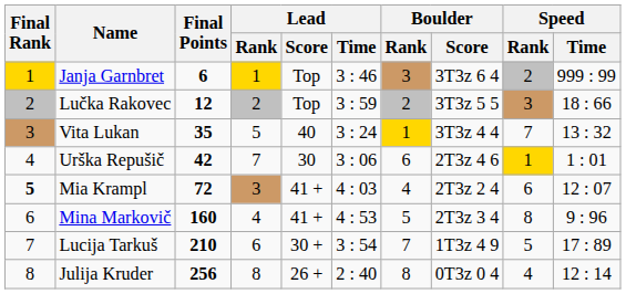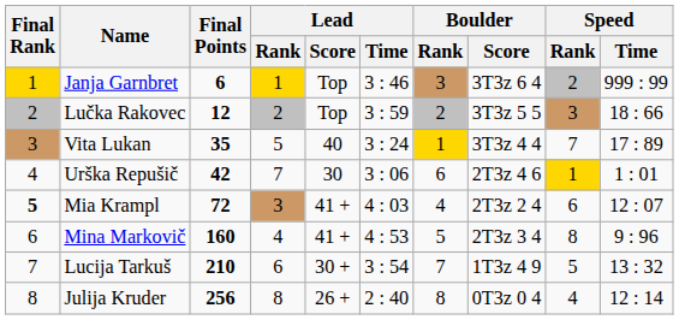 <table class="wikitable sortable" style="text-align:center">
 <tr>
 <th rowspan="2">Final<br> Rank</th>
 <th rowspan="2">Name</th>
 <th rowspan="2">Final<br> Points</th>
 <th colspan="3">Lead</th>
 <th colspan="2">Boulder</th>
 <th colspan="2">Speed</th>
 </tr>
 <tr>
 <th>Rank</th>
 <th>Score</th>
 <th>Time</th>
 <th>Rank</th>
 <th>Score</th>
 <th>Rank</th>
 <th>Time</th>
 </tr>
 <tr>
 <td style="background: gold;">1</td>
 <td align="left"><a href='#'>Janja Garnbret</a></td>
 <td><strong>6</strong></td>
 <td style="background: gold;">1</td>
 <td>Top</td>
 <td>3 : 46</td>
 <td style="background: #cc9966;">3</td>
 <td>3T3z 6 4</td>
 <td style="background: silver;">2</td>
 <td>999 : 99</td>
 </tr>
 <tr>
 <td style="background: silver;">2</td>
 <td align="left">Lučka Rakovec</td>
 <td><strong>12</strong></td>
 <td style="background: silver;">2</td>
 <td>Top</td>
 <td>3 : 59</td>
 <td style="background: silver;">2</td>
 <td>3T3z 5 5</td>
 <td style="background: #cc9966;">3</td>
 <td>18 : 66</td>
 </tr>
 <tr>
 <td style="background: #cc9966;">3</td>
 <td align="left">Vita Lukan</td>
 <td><strong>35</strong></td>
 <td>5</td>
 <td>40</td>
 <td>3 : 24</td>
 <td style="background: gold;">1</td>
 <td>3T3z 4 4</td>
 <td>7</td>
-<td>13 : 32</td>
+<td>17 : 89</td>
 </tr>
 <tr>
 <td>4</td>
 <td align="left">Urška Repušič</td>
 <td><strong>42</strong></td>
 <td>7</td>
 <td>30</td>
 <td>3 : 06</td>
 <td>6</td>
 <td>2T3z 4 6</td>
 <td style="background: gold;">1</td>
 <td>1 : 01</td>
 </tr>
 <tr>
 <td><strong>5</strong></td>
 <td align="left">Mia Krampl</td>
 <td><strong>72</strong></td>
 <td style="background: #cc9966;">3</td>
 <td>41 +</td>
 <td>4 : 03</td>
 <td>4</td>
 <td>2T3z 2 4</td>
 <td>6</td>
 <td>12 : 07</td>
 </tr>
 <tr>
 <td>6</td>
 <td align="left"><a href='#'>Mina Markovič</a></td>
 <td><strong>160</strong></td>
 <td>4</td>
 <td>41 +</td>
 <td>4 : 53</td>
 <td>5</td>
 <td>2T3z 3 4</td>
 <td>8</td>
 <td>9 : 96</td>
 </tr>
 <tr>
 <td>7</td>
 <td align="left">Lucija Tarkuš</td>
 <td><strong>210</strong></td>
 <td>6</td>
 <td>30 +</td>
 <td>3 : 54</td>
 <td>7</td>
 <td>1T3z 4 9</td>
 <td>5</td>
-<td>17 : 89</td>
+<td>13 : 32</td>
 </tr>
 <tr>
 <td>8</td>
 <td align="left">Julija Kruder</td>
 <td><strong>256</strong></td>
 <td>8</td>
 <td>26 +</td>
 <td>2 : 40</td>
 <td>8</td>
 <td>0T3z 0 4</td>
 <td>4</td>
 <td>12 : 14</td>
 </tr>
 </table>
